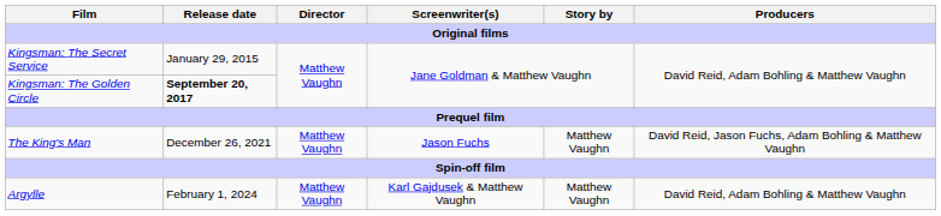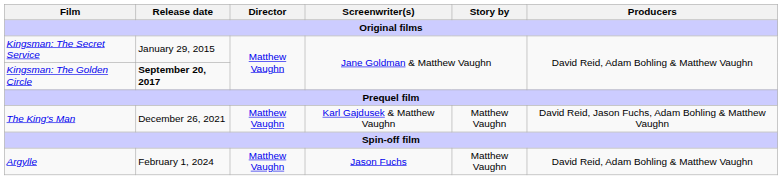 <table class="wikitable plainrowheaders" style="text-align:center;">
 <tr>
 <th>Film</th>
 <th>Release date</th>
 <th>Director</th>
 <th>Screenwriter(s)</th>
 <th>Story by</th>
 <th>Producers</th>
 </tr>
 <tr>
 <th colspan="7" style="background-color:#ccccff;">Original films</th>
 </tr>
 <tr>
 <td style="text-align:left"><em><a href='#'>Kingsman: The Secret Service</a></em></td>
 <td style="text-align:left">January 29, 2015</td>
 <td rowspan="2"><a href='#'>Matthew Vaughn</a></td>
 <td rowspan="2" colspan="2"><a href='#'>Jane Goldman</a> & Matthew Vaughn</td>
 <td rowspan="2">David Reid, Adam Bohling & Matthew Vaughn</td>
 </tr>
 <tr>
 <td style="text-align:left"><em><a href='#'>Kingsman: The Golden Circle</a></em></td>
 <td style="text-align:left"><strong>September 20, 2017</strong></td>
 </tr>
 <tr>
 <th colspan="7" style="background-color:#ccccff;">Prequel film</th>
 </tr>
 <tr>
 <td style="text-align:left"><em><a href='#'>The King's Man</a></em></td>
 <td style="text-align:left">December 26, 2021</td>
 <td><a href='#'>Matthew Vaughn</a></td>
-<td><a href='#'>Jason Fuchs</a></td>
+<td><a href='#'>Karl Gajdusek</a> & Matthew Vaughn</td>
 <td>Matthew Vaughn</td>
 <td>David Reid, Jason Fuchs, Adam Bohling & Matthew Vaughn</td>
 </tr>
 <tr>
 <th colspan="7" style="background-color:#ccccff;">Spin-off film</th>
 </tr>
 <tr>
 <td style="text-align:left"><em><a href='#'>Argylle</a></em></td>
 <td style="text-align:left">February 1, 2024</td>
 <td rowspan="1"><a href='#'>Matthew Vaughn</a></td>
-<td><a href='#'>Karl Gajdusek</a> & Matthew Vaughn</td>
+<td><a href='#'>Jason Fuchs</a></td>
 <td rowspan="1">Matthew Vaughn</td>
 <td>David Reid, Adam Bohling & Matthew Vaughn</td>
 </tr>
 </table>
